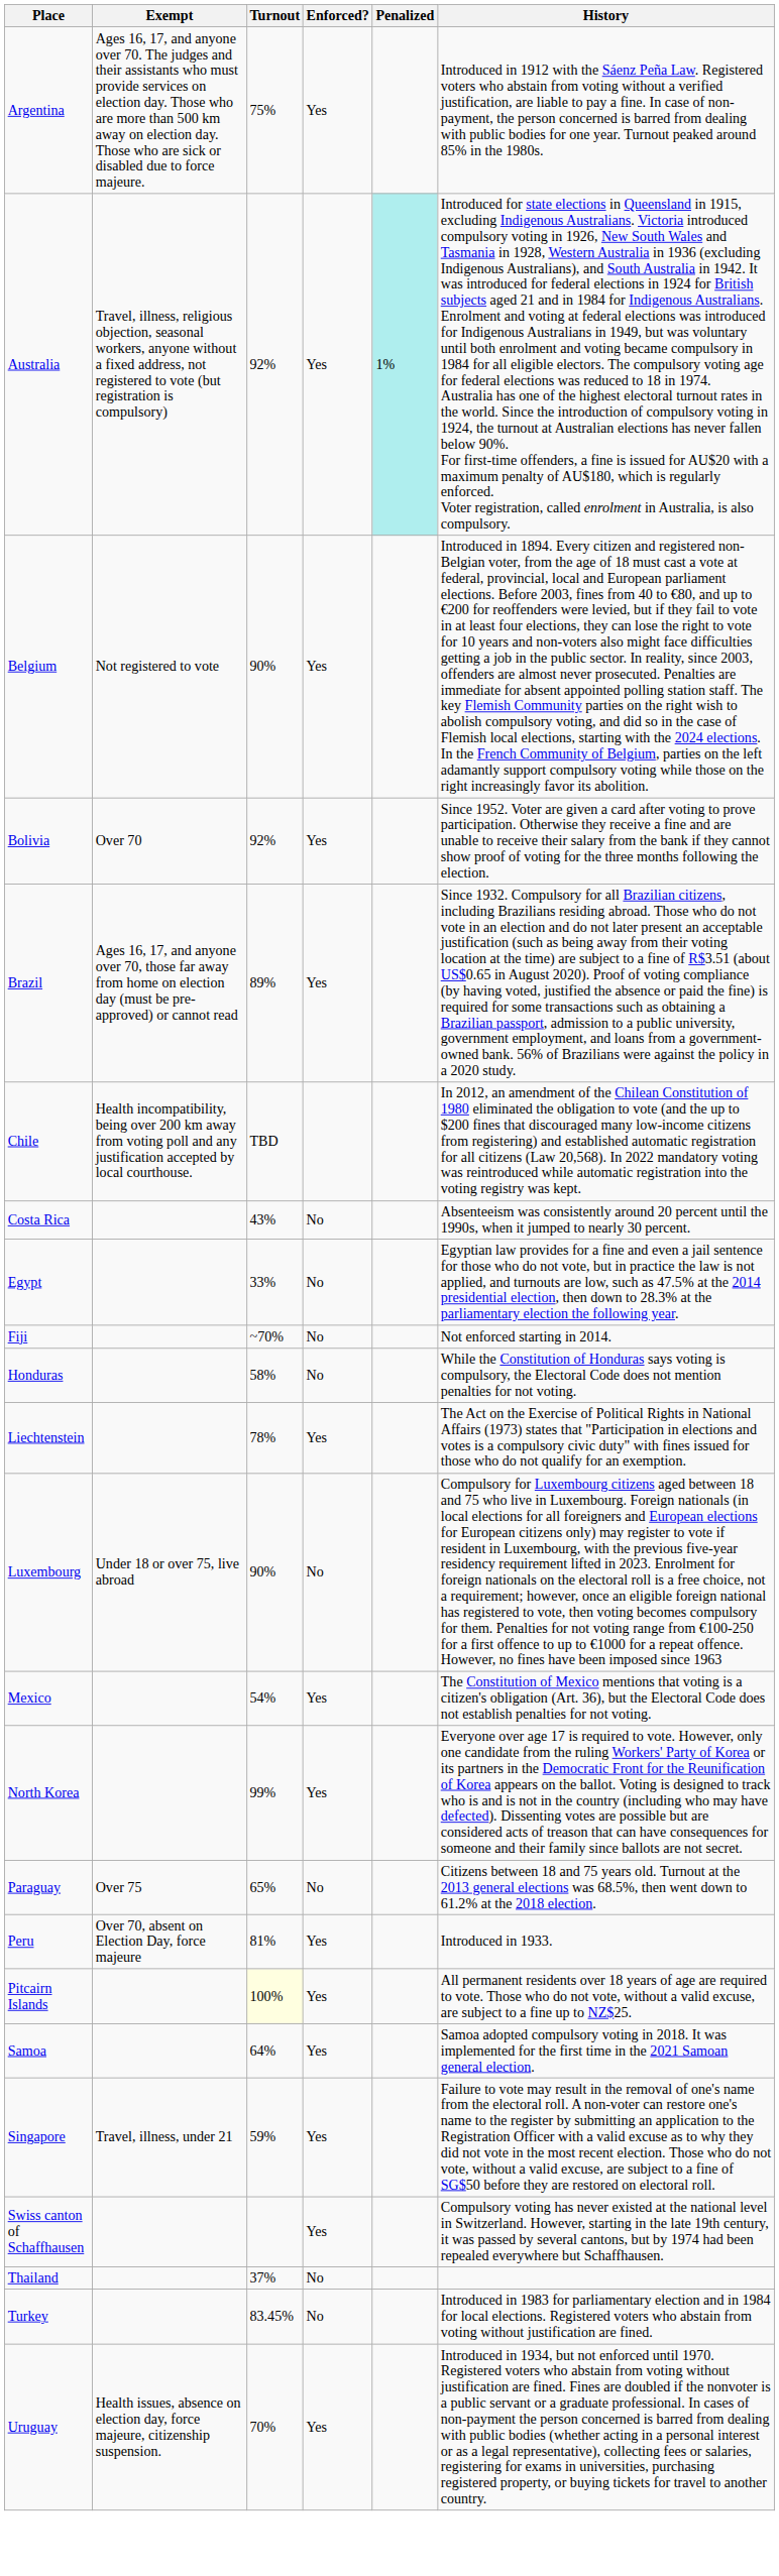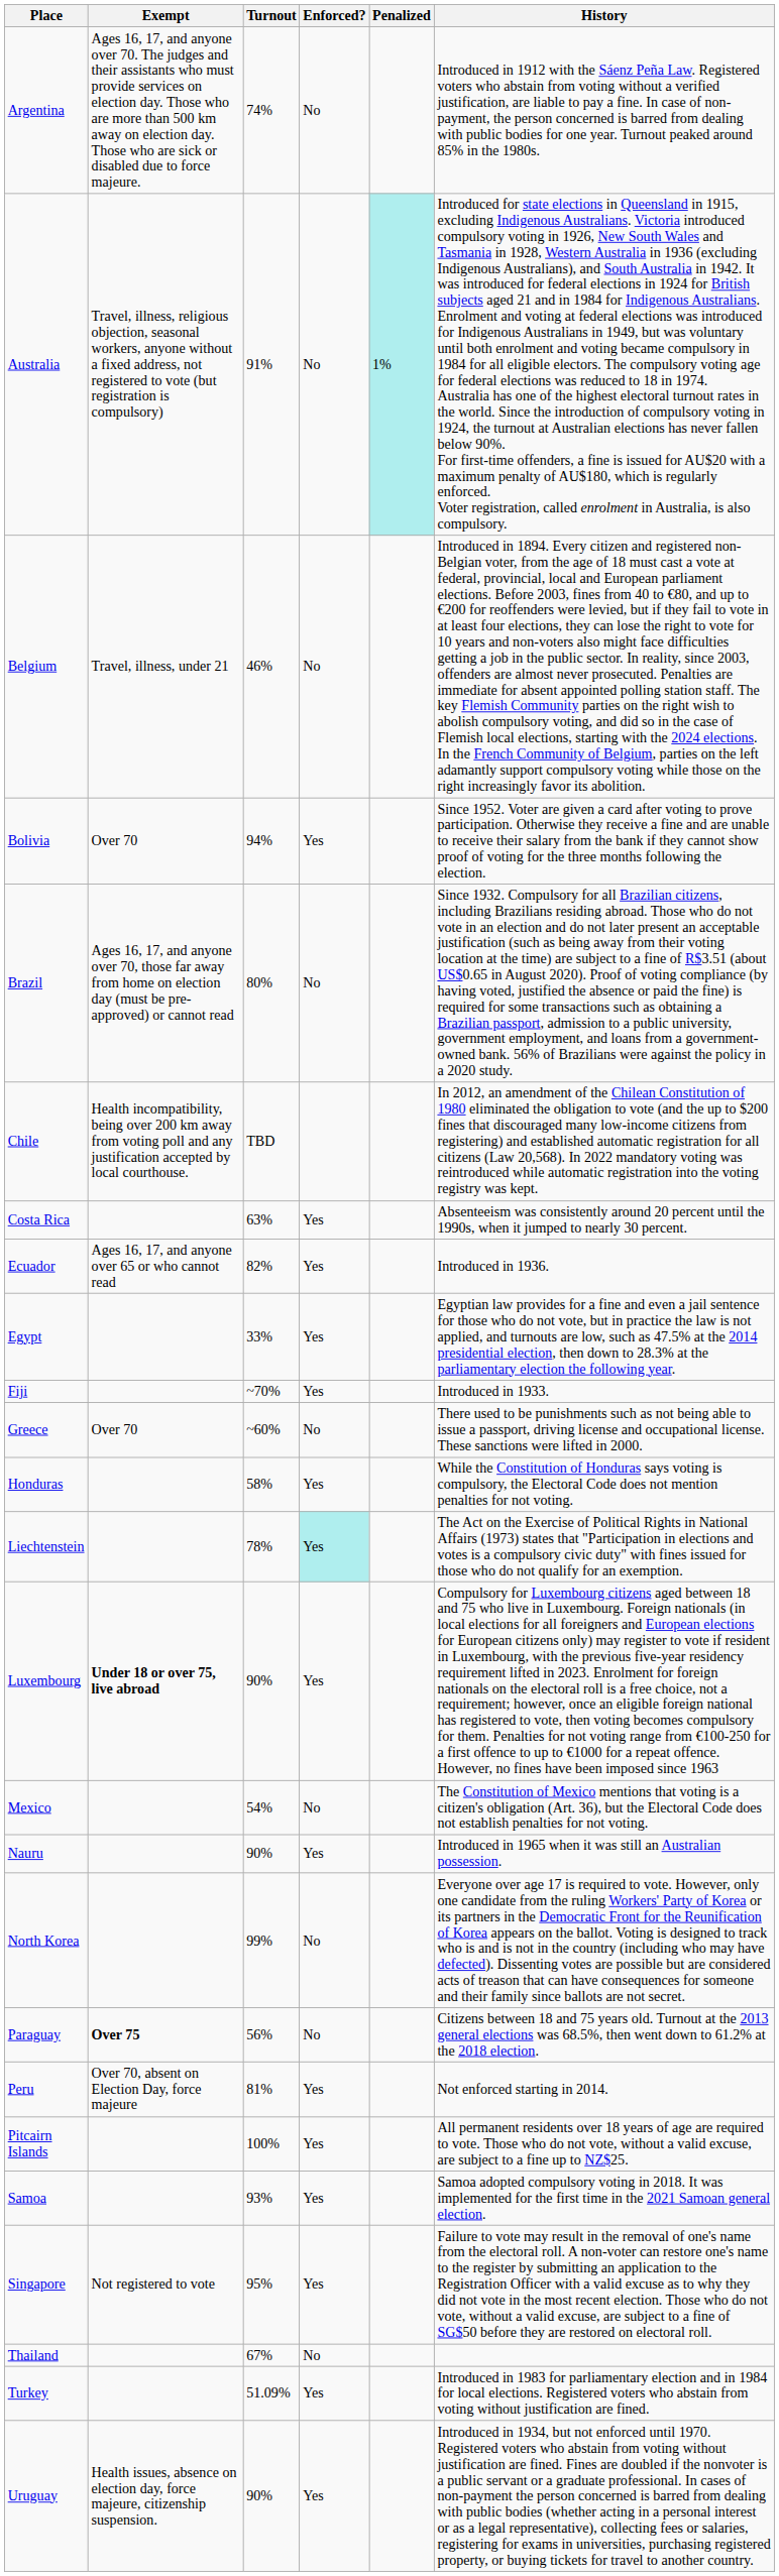 <table class="wikitable sortable">
 <tr>
 <th>Place</th>
 <th>Exempt</th>
 <th>Turnout</th>
 <th>Enforced?</th>
 <th>Penalized</th>
 <th>History</th>
 </tr>
 <tr>
 <td> <a href='#'>Argentina</a></td>
 <td>Ages 16, 17, and anyone over 70. The judges and their assistants who must provide services on election day. Those who are more than 500 km away on election day. Those who are sick or disabled due to force majeure.</td>
-<td>75%</td>
-<td>Yes</td>
+<td>74%</td>
+<td>No</td>
 <td></td>
 <td>Introduced in 1912 with the <a href='#'>Sáenz Peña Law</a>. Registered voters who abstain from voting without a verified justification, are liable to pay a fine. In case of non-payment, the person concerned is barred from dealing with public bodies for one year. Turnout peaked around 85% in the 1980s.</td>
 </tr>
 <tr>
 <td> <a href='#'>Australia</a></td>
 <td>Travel, illness, religious objection, seasonal workers, anyone without a fixed address, not registered to vote (but registration is compulsory)</td>
-<td>92%</td>
-<td>Yes</td>
+<td>91%</td>
+<td>No</td>
 <td style="background: paleturquoise;">1%</td>
 <td>Introduced for <a href='#'>state elections</a> in <a href='#'>Queensland</a> in 1915, excluding <a href='#'>Indigenous Australians</a>. <a href='#'>Victoria</a> introduced compulsory voting in 1926, <a href='#'>New South Wales</a> and <a href='#'>Tasmania</a> in 1928, <a href='#'>Western Australia</a> in 1936 (excluding Indigenous Australians), and <a href='#'>South Australia</a> in 1942. It was introduced for federal elections in 1924 for <a href='#'>British subjects</a> aged 21 and in 1984 for <a href='#'>Indigenous Australians</a>. Enrolment and voting at federal elections was introduced for Indigenous Australians in 1949, but was voluntary until both enrolment and voting became compulsory in 1984 for all eligible electors. The compulsory voting age for federal elections was reduced to 18 in 1974.<br>Australia has one of the highest electoral turnout rates in the world. Since the introduction of compulsory voting in 1924, the turnout at Australian elections has never fallen below 90%.<br>For first-time offenders, a fine is issued for AU$20 with a maximum penalty of AU$180, which is regularly enforced.<br> Voter registration, called <em>enrolment</em> in Australia, is also compulsory.</td>
 </tr>
 <tr>
 <td> <a href='#'>Belgium</a></td>
-<td>Not registered to vote</td>
-<td>90%</td>
-<td>Yes</td>
+<td>Travel, illness, under 21</td>
+<td>46%</td>
+<td>No</td>
 <td></td>
 <td>Introduced in 1894. Every citizen and registered non-Belgian voter, from the age of 18 must cast a vote at federal, provincial, local and European parliament elections. Before 2003, fines from 40 to €80, and up to €200 for reoffenders were levied, but if they fail to vote in at least four elections, they can lose the right to vote for 10 years and non-voters also might face difficulties getting a job in the public sector. In reality, since 2003, offenders are almost never prosecuted. Penalties are immediate for absent appointed polling station staff. The key <a href='#'>Flemish Community</a> parties on the right wish to abolish compulsory voting, and did so in the case of Flemish local elections, starting with the <a href='#'>2024 elections</a>. In the <a href='#'>French Community of Belgium</a>, parties on the left adamantly support compulsory voting while those on the right increasingly favor its abolition.</td>
 </tr>
 <tr>
 <td> <a href='#'>Bolivia</a></td>
 <td>Over 70</td>
-<td>92%</td>
+<td>94%</td>
 <td>Yes</td>
 <td></td>
 <td>Since 1952. Voter are given a card after voting to prove participation. Otherwise they receive a fine and are unable to receive their salary from the bank if they cannot show proof of voting for the three months following the election.</td>
 </tr>
 <tr>
 <td> <a href='#'>Brazil</a></td>
 <td>Ages 16, 17, and anyone over 70, those far away from home on election day (must be pre-approved) or cannot read</td>
-<td>89%</td>
-<td>Yes</td>
+<td>80%</td>
+<td>No</td>
 <td></td>
 <td>Since 1932. Compulsory for all <a href='#'>Brazilian citizens</a>, including Brazilians residing abroad. Those who do not vote in an election and do not later present an acceptable justification (such as being away from their voting location at the time) are subject to a fine of <a href='#'>R$</a>3.51 (about <a href='#'>US$</a>0.65 in August 2020). Proof of voting compliance (by having voted, justified the absence or paid the fine) is required for some transactions such as obtaining a <a href='#'>Brazilian passport</a>, admission to a public university, government employment, and loans from a government-owned bank. 56% of Brazilians were against the policy in a 2020 study.</td>
 </tr>
 <tr>
 <td> <a href='#'>Chile</a></td>
 <td>Health incompatibility, being over 200 km away from voting poll and any justification accepted by local courthouse.</td>
 <td>TBD</td>
 <td></td>
 <td></td>
 <td>In 2012, an amendment of the <a href='#'>Chilean Constitution of 1980</a> eliminated the obligation to vote (and the up to $200 fines that discouraged many low-income citizens from registering) and established automatic registration for all citizens (Law 20,568). In 2022 mandatory voting was reintroduced while automatic registration into the voting registry was kept.</td>
 </tr>
 <tr>
 <td> <a href='#'>Costa Rica</a></td>
 <td></td>
-<td>43%</td>
-<td>No</td>
+<td>63%</td>
+<td>Yes</td>
 <td></td>
 <td>Absenteeism was consistently around 20 percent until the 1990s, when it jumped to nearly 30 percent.</td>
+</tr>
+<tr>
+<td> <a href='#'>Ecuador</a></td>
+<td>Ages 16, 17, and anyone over 65 or who cannot read</td>
+<td>82%</td>
+<td>Yes</td>
+<td></td>
+<td>Introduced in 1936.</td>
 </tr>
 <tr>
 <td> <a href='#'>Egypt</a></td>
 <td></td>
 <td>33%</td>
-<td>No</td>
+<td>Yes</td>
 <td></td>
 <td>Egyptian law provides for a fine and even a jail sentence for those who do not vote, but in practice the law is not applied, and turnouts are low, such as 47.5% at the <a href='#'>2014 presidential election</a>, then down to 28.3% at the <a href='#'>parliamentary election the following year</a>.</td>
 </tr>
 <tr>
 <td> <a href='#'>Fiji</a></td>
 <td></td>
 <td>~70%</td>
+<td>Yes</td>
+<td></td>
+<td>Introduced in 1933.</td>
+</tr>
+<tr>
+<td> <a href='#'>Greece</a></td>
+<td>Over 70</td>
+<td>~60%</td>
 <td>No</td>
 <td></td>
-<td>Not enforced starting in 2014.</td>
+<td>There used to be punishments such as not being able to issue a passport, driving license and occupational license. These sanctions were lifted in 2000.</td>
 </tr>
 <tr>
 <td> <a href='#'>Honduras</a></td>
 <td></td>
 <td>58%</td>
-<td>No</td>
+<td>Yes</td>
 <td></td>
 <td>While the <a href='#'>Constitution of Honduras</a> says voting is compulsory, the Electoral Code does not mention penalties for not voting.</td>
 </tr>
 <tr>
 <td> <a href='#'>Liechtenstein</a></td>
 <td></td>
 <td>78%</td>
-<td>Yes</td>
+<td style="background: paleturquoise;">Yes</td>
 <td></td>
 <td>The Act on the Exercise of Political Rights in National Affairs (1973) states that "Participation in elections and votes is a compulsory civic duty" with fines issued for those who do not qualify for an exemption.</td>
 </tr>
 <tr>
 <td> <a href='#'>Luxembourg</a></td>
-<td>Under 18 or over 75, live abroad</td>
+<td><strong>Under 18 or over 75, live abroad</strong></td>
 <td>90%</td>
-<td>No</td>
+<td>Yes</td>
 <td></td>
 <td>Compulsory for <a href='#'>Luxembourg citizens</a> aged between 18 and 75 who live in Luxembourg. Foreign nationals (in local elections for all foreigners and <a href='#'>European elections</a> for European citizens only) may register to vote if resident in Luxembourg, with the previous five-year residency requirement lifted in 2023. Enrolment for foreign nationals on the electoral roll is a free choice, not a requirement; however, once an eligible foreign national has registered to vote, then voting becomes compulsory for them. Penalties for not voting range from €100-250 for a first offence to up to €1000 for a repeat offence. However, no fines have been imposed since 1963</td>
 </tr>
 <tr>
 <td> <a href='#'>Mexico</a></td>
 <td></td>
 <td>54%</td>
+<td>No</td>
+<td></td>
+<td>The <a href='#'>Constitution of Mexico</a> mentions that voting is a citizen's obligation (Art. 36), but the Electoral Code does not establish penalties for not voting.</td>
+</tr>
+<tr>
+<td> <a href='#'>Nauru</a></td>
+<td></td>
+<td>90%</td>
 <td>Yes</td>
 <td></td>
-<td>The <a href='#'>Constitution of Mexico</a> mentions that voting is a citizen's obligation (Art. 36), but the Electoral Code does not establish penalties for not voting.</td>
+<td>Introduced in 1965 when it was still an <a href='#'>Australian possession</a>.</td>
 </tr>
 <tr>
 <td> <a href='#'>North Korea</a></td>
 <td></td>
 <td>99%</td>
-<td>Yes</td>
+<td>No</td>
 <td></td>
 <td>Everyone over age 17 is required to vote. However, only one candidate from the ruling <a href='#'>Workers' Party of Korea</a> or its partners in the <a href='#'>Democratic Front for the Reunification of Korea</a> appears on the ballot. Voting is designed to track who is and is not in the country (including who may have <a href='#'>defected</a>). Dissenting votes are possible but are considered acts of treason that can have consequences for someone and their family since ballots are not secret.</td>
 </tr>
 <tr>
 <td> <a href='#'>Paraguay</a></td>
-<td>Over 75</td>
-<td>65%</td>
+<td><strong>Over 75</strong></td>
+<td>56%</td>
 <td>No</td>
 <td></td>
 <td>Citizens between 18 and 75 years old. Turnout at the <a href='#'>2013 general elections</a> was 68.5%, then went down to 61.2% at the <a href='#'>2018 election</a>.</td>
 </tr>
 <tr>
 <td> <a href='#'>Peru</a></td>
 <td>Over 70, absent on Election Day, force majeure</td>
 <td>81%</td>
 <td>Yes</td>
 <td></td>
-<td>Introduced in 1933.</td>
+<td>Not enforced starting in 2014.</td>
 </tr>
 <tr>
 <td> <a href='#'>Pitcairn Islands</a></td>
 <td></td>
-<td style="background: lightyellow;">100%</td>
+<td>100%</td>
 <td>Yes</td>
 <td></td>
 <td>All permanent residents over 18 years of age are required to vote. Those who do not vote, without a valid excuse, are subject to a fine up to <a href='#'>NZ$</a>25.</td>
 </tr>
 <tr>
 <td> <a href='#'>Samoa</a></td>
 <td></td>
-<td>64%</td>
+<td>93%</td>
 <td>Yes</td>
 <td></td>
 <td>Samoa adopted compulsory voting in 2018. It was implemented for the first time in the <a href='#'>2021 Samoan general election</a>.</td>
 </tr>
 <tr>
 <td> <a href='#'>Singapore</a></td>
-<td>Travel, illness, under 21</td>
-<td>59%</td>
+<td>Not registered to vote</td>
+<td>95%</td>
 <td>Yes</td>
 <td></td>
 <td>Failure to vote may result in the removal of one's name from the electoral roll. A non-voter can restore one's name to the register by submitting an application to the Registration Officer with a valid excuse as to why they did not vote in the most recent election. Those who do not vote, without a valid excuse, are subject to a fine of <a href='#'>SG$</a>50 before they are restored on electoral roll.</td>
 </tr>
 <tr>
-<td> <a href='#'>Swiss canton</a> of <a href='#'>Schaffhausen</a></td>
-<td></td>
-<td></td>
-<td>Yes</td>
-<td></td>
-<td>Compulsory voting has never existed at the national level in Switzerland. However, starting in the late 19th century, it was passed by several cantons, but by 1974 had been repealed everywhere but Schaffhausen.</td>
-</tr>
-<tr>
 <td> <a href='#'>Thailand</a></td>
 <td></td>
-<td>37%</td>
+<td>67%</td>
 <td>No</td>
 <td></td>
 <td></td>
 </tr>
 <tr>
 <td> <a href='#'>Turkey</a></td>
 <td></td>
-<td>83.45%</td>
-<td>No</td>
+<td>51.09%</td>
+<td>Yes</td>
 <td></td>
 <td>Introduced in 1983 for parliamentary election and in 1984 for local elections. Registered voters who abstain from voting without justification are fined.</td>
 </tr>
 <tr>
 <td> <a href='#'>Uruguay</a></td>
 <td>Health issues, absence on election day, force majeure, citizenship suspension.</td>
-<td>70%</td>
+<td>90%</td>
 <td>Yes</td>
 <td></td>
 <td>Introduced in 1934, but not enforced until 1970. Registered voters who abstain from voting without justification are fined. Fines are doubled if the nonvoter is a public servant or a graduate professional. In cases of non-payment the person concerned is barred from dealing with public bodies (whether acting in a personal interest or as a legal representative), collecting fees or salaries, registering for exams in universities, purchasing registered property, or buying tickets for travel to another country.</td>
 </tr>
 </table>
